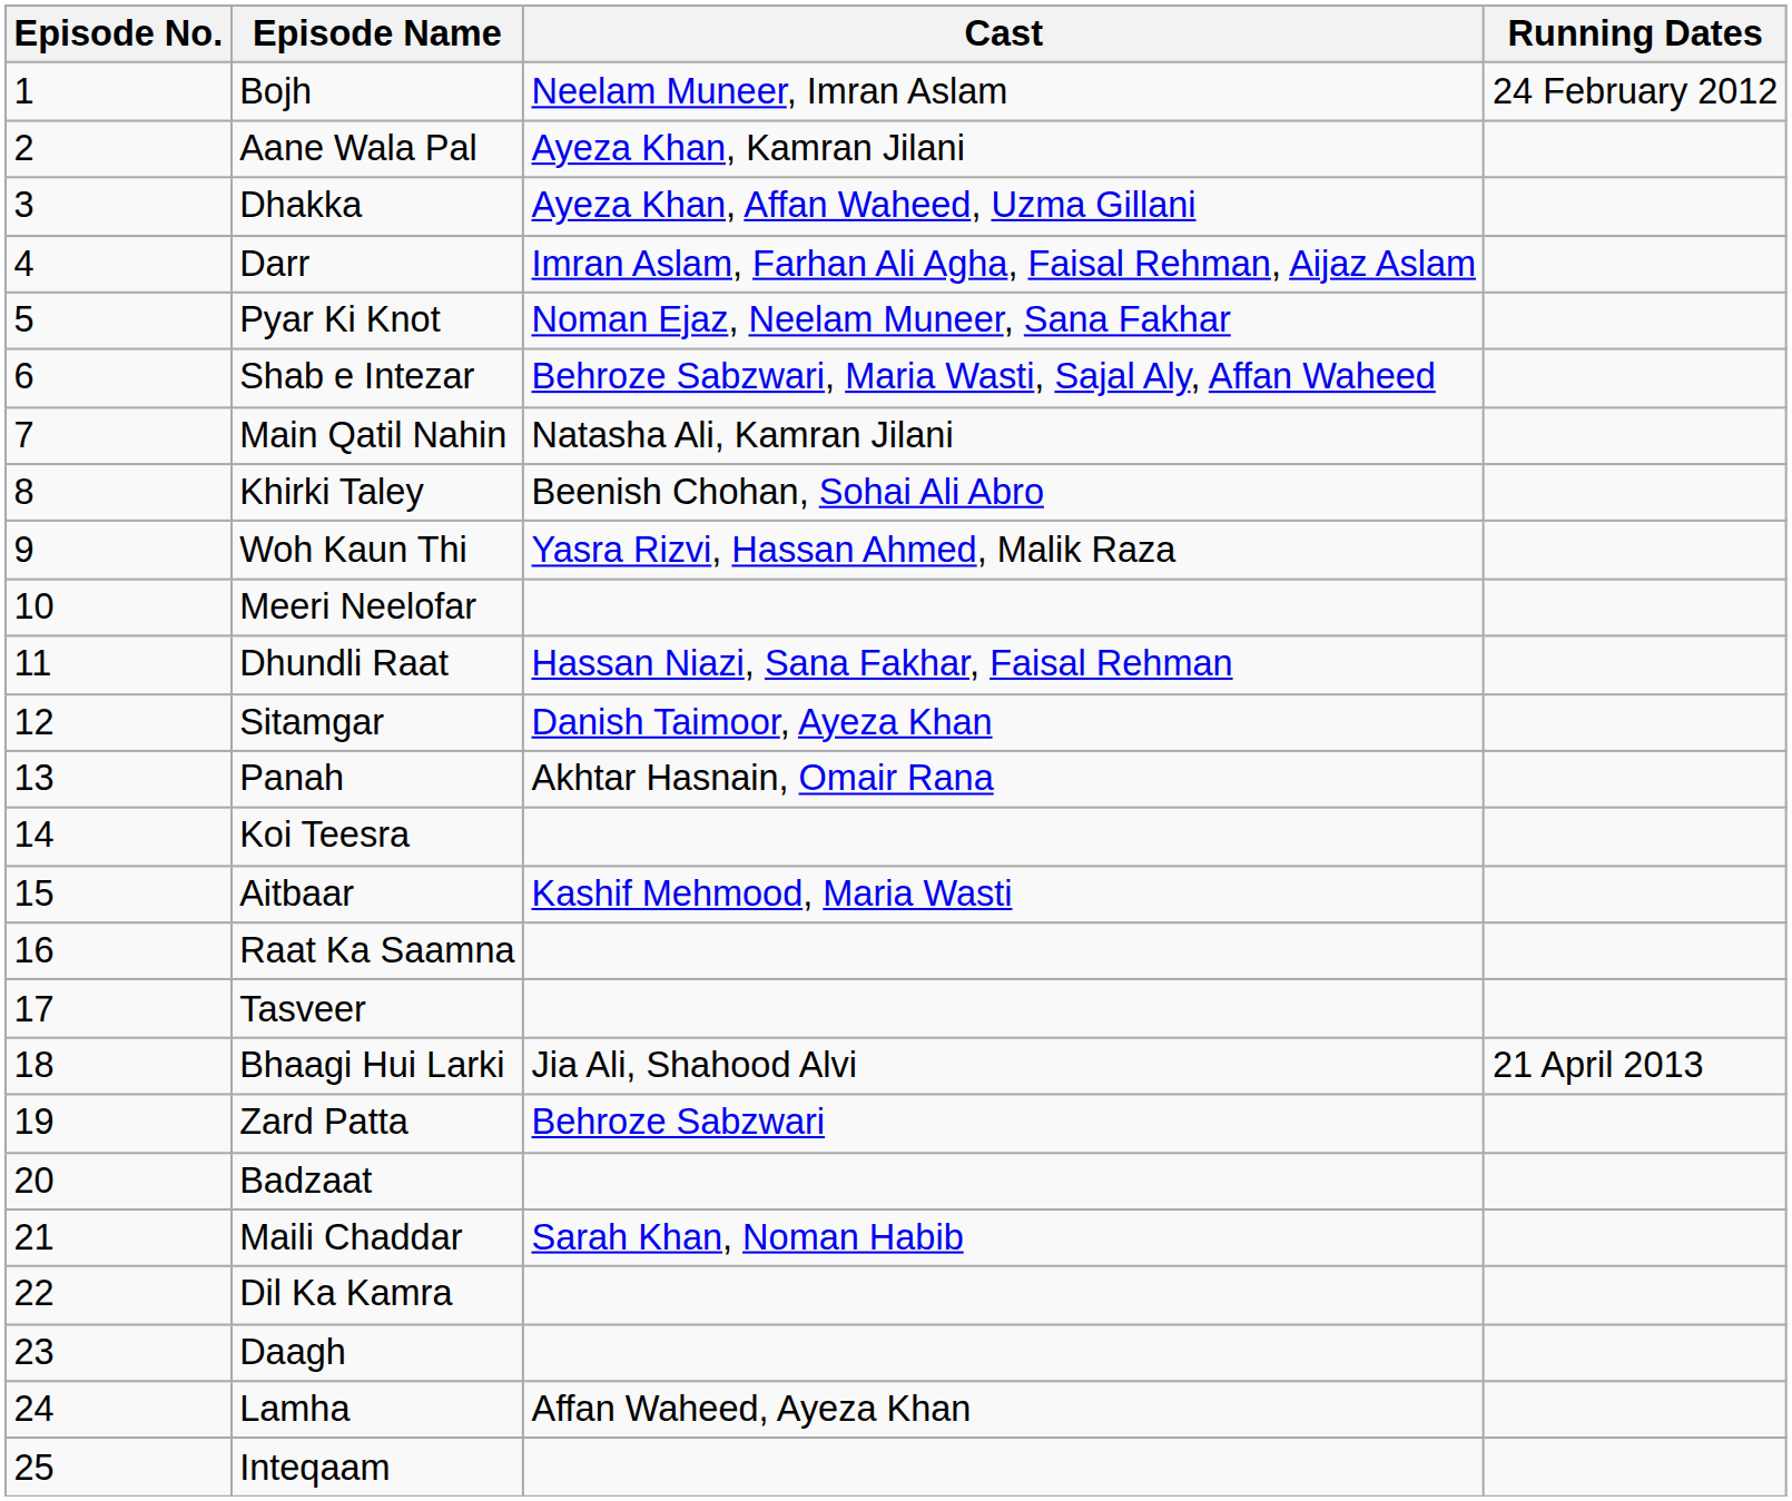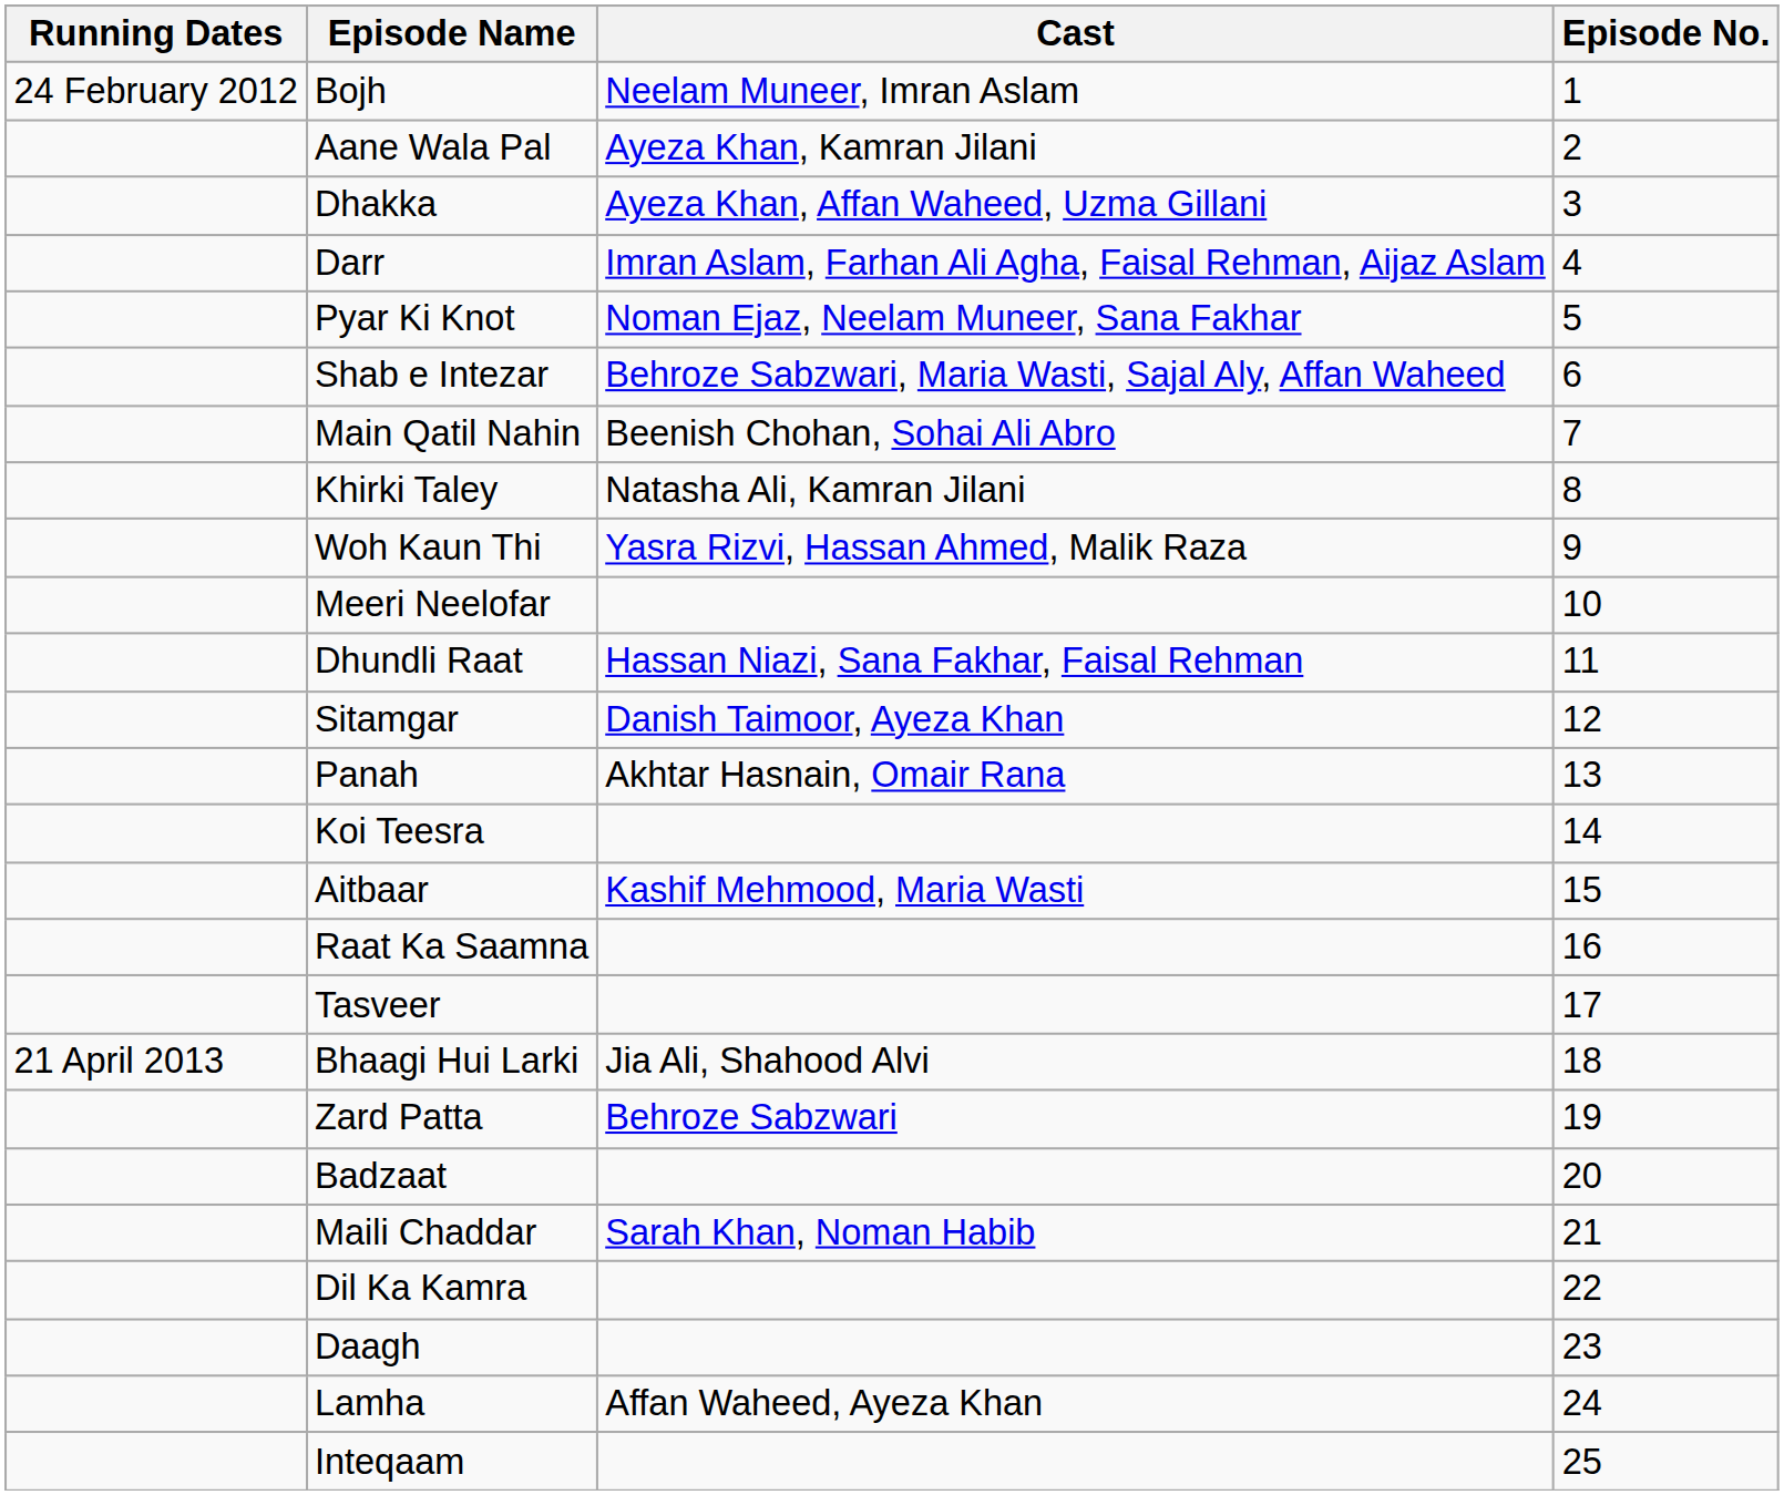 <table class="wikitable">
 <tr>
-<th>Episode No.</th>
+<th>Running Dates</th>
 <th>Episode Name</th>
 <th>Cast</th>
-<th>Running Dates</th>
+<th>Episode No.</th>
 </tr>
 <tr>
-<td>1</td>
+<td>24 February 2012</td>
 <td>Bojh</td>
 <td><a href='#'>Neelam Muneer</a>, Imran Aslam</td>
-<td>24 February 2012</td>
+<td>1</td>
 </tr>
 <tr>
-<td>2</td>
+<td></td>
 <td>Aane Wala Pal</td>
 <td><a href='#'>Ayeza Khan</a>, Kamran Jilani</td>
-<td></td>
+<td>2</td>
 </tr>
 <tr>
-<td>3</td>
+<td></td>
 <td>Dhakka</td>
 <td><a href='#'>Ayeza Khan</a>, <a href='#'>Affan Waheed</a>, <a href='#'>Uzma Gillani</a></td>
-<td></td>
+<td>3</td>
 </tr>
 <tr>
-<td>4</td>
+<td></td>
 <td>Darr</td>
 <td><a href='#'>Imran Aslam</a>, <a href='#'>Farhan Ali Agha</a>, <a href='#'>Faisal Rehman</a>, <a href='#'>Aijaz Aslam</a></td>
-<td></td>
+<td>4</td>
 </tr>
 <tr>
-<td>5</td>
+<td></td>
 <td>Pyar Ki Knot</td>
 <td><a href='#'>Noman Ejaz</a>, <a href='#'>Neelam Muneer</a>, <a href='#'>Sana Fakhar</a></td>
-<td></td>
+<td>5</td>
 </tr>
 <tr>
-<td>6</td>
+<td></td>
 <td>Shab e Intezar</td>
 <td><a href='#'>Behroze Sabzwari</a>, <a href='#'>Maria Wasti</a>, <a href='#'>Sajal Aly</a>, <a href='#'>Affan Waheed</a></td>
-<td></td>
+<td>6</td>
 </tr>
 <tr>
+<td></td>
+<td>Main Qatil Nahin</td>
+<td>Beenish Chohan, <a href='#'>Sohai Ali Abro</a></td>
 <td>7</td>
-<td>Main Qatil Nahin</td>
-<td>Natasha Ali, Kamran Jilani</td>
-<td></td>
 </tr>
 <tr>
+<td></td>
+<td>Khirki Taley</td>
+<td>Natasha Ali, Kamran Jilani</td>
 <td>8</td>
-<td>Khirki Taley</td>
-<td>Beenish Chohan, <a href='#'>Sohai Ali Abro</a></td>
-<td></td>
 </tr>
 <tr>
-<td>9</td>
+<td></td>
 <td>Woh Kaun Thi</td>
 <td><a href='#'>Yasra Rizvi</a>, <a href='#'>Hassan Ahmed</a>, Malik Raza</td>
-<td></td>
+<td>9</td>
 </tr>
 <tr>
-<td>10</td>
+<td></td>
 <td>Meeri Neelofar</td>
 <td></td>
-<td></td>
+<td>10</td>
 </tr>
 <tr>
-<td>11</td>
+<td></td>
 <td>Dhundli Raat</td>
 <td><a href='#'>Hassan Niazi</a>, <a href='#'>Sana Fakhar</a>, <a href='#'>Faisal Rehman</a></td>
-<td></td>
+<td>11</td>
 </tr>
 <tr>
-<td>12</td>
+<td></td>
 <td>Sitamgar</td>
 <td><a href='#'>Danish Taimoor</a>, <a href='#'>Ayeza Khan</a></td>
-<td></td>
+<td>12</td>
 </tr>
 <tr>
-<td>13</td>
+<td></td>
 <td>Panah</td>
 <td>Akhtar Hasnain, <a href='#'>Omair Rana</a></td>
-<td></td>
+<td>13</td>
 </tr>
 <tr>
-<td>14</td>
+<td></td>
 <td>Koi Teesra</td>
 <td></td>
-<td></td>
+<td>14</td>
 </tr>
 <tr>
-<td>15</td>
+<td></td>
 <td>Aitbaar</td>
 <td><a href='#'>Kashif Mehmood</a>, <a href='#'>Maria Wasti</a></td>
-<td></td>
+<td>15</td>
 </tr>
 <tr>
-<td>16</td>
+<td></td>
 <td>Raat Ka Saamna</td>
 <td></td>
-<td></td>
+<td>16</td>
 </tr>
 <tr>
-<td>17</td>
+<td></td>
 <td>Tasveer</td>
 <td></td>
-<td></td>
+<td>17</td>
 </tr>
 <tr>
-<td>18</td>
+<td>21 April 2013</td>
 <td>Bhaagi Hui Larki</td>
 <td>Jia Ali, Shahood Alvi</td>
-<td>21 April 2013</td>
+<td>18</td>
 </tr>
 <tr>
-<td>19</td>
+<td></td>
 <td>Zard Patta</td>
 <td><a href='#'>Behroze Sabzwari</a></td>
-<td></td>
+<td>19</td>
 </tr>
 <tr>
-<td>20</td>
+<td></td>
 <td>Badzaat</td>
 <td></td>
-<td></td>
+<td>20</td>
 </tr>
 <tr>
-<td>21</td>
+<td></td>
 <td>Maili Chaddar</td>
 <td><a href='#'>Sarah Khan</a>, <a href='#'>Noman Habib</a></td>
-<td></td>
+<td>21</td>
 </tr>
 <tr>
-<td>22</td>
+<td></td>
 <td>Dil Ka Kamra</td>
 <td></td>
-<td></td>
+<td>22</td>
 </tr>
 <tr>
-<td>23</td>
+<td></td>
 <td>Daagh</td>
 <td></td>
-<td></td>
+<td>23</td>
 </tr>
 <tr>
-<td>24</td>
+<td></td>
 <td>Lamha</td>
 <td>Affan Waheed, Ayeza Khan</td>
-<td></td>
+<td>24</td>
 </tr>
 <tr>
-<td>25</td>
+<td></td>
 <td>Inteqaam</td>
 <td></td>
-<td></td>
+<td>25</td>
 </tr>
 </table>
